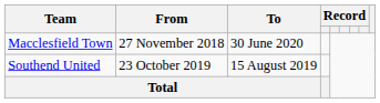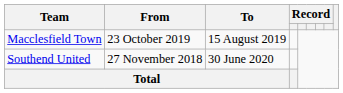 <table class=wikitable style=text-align:center>
 <tr>
 <th rowspan=2>Team</th>
 <th rowspan=2>From</th>
 <th rowspan=2>To</th>
 <th colspan=5>Record</th>
 <th rowspan=2></th>
 </tr>
 <tr>
 <th></th>
 <th></th>
 <th></th>
 <th></th>
 <th></th>
 </tr>
 <tr>
 <td align=left><a href='#'>Macclesfield Town</a></td>
-<td align=left>27 November 2018</td>
-<td align=left>30 June 2020<br></td>
+<td align=left>23 October 2019</td>
+<td align=left>15 August 2019<br></td>
 <td></td>
 </tr>
 <tr>
 <td align=left><a href='#'>Southend United</a></td>
-<td align=left>23 October 2019</td>
-<td align=left>15 August 2019<br></td>
+<td align=left>27 November 2018</td>
+<td align=left>30 June 2020<br></td>
 <td></td>
 </tr>
 <tr>
 <th colspan=3>Total<br></th>
 <th></th>
 </tr>
 </table>
